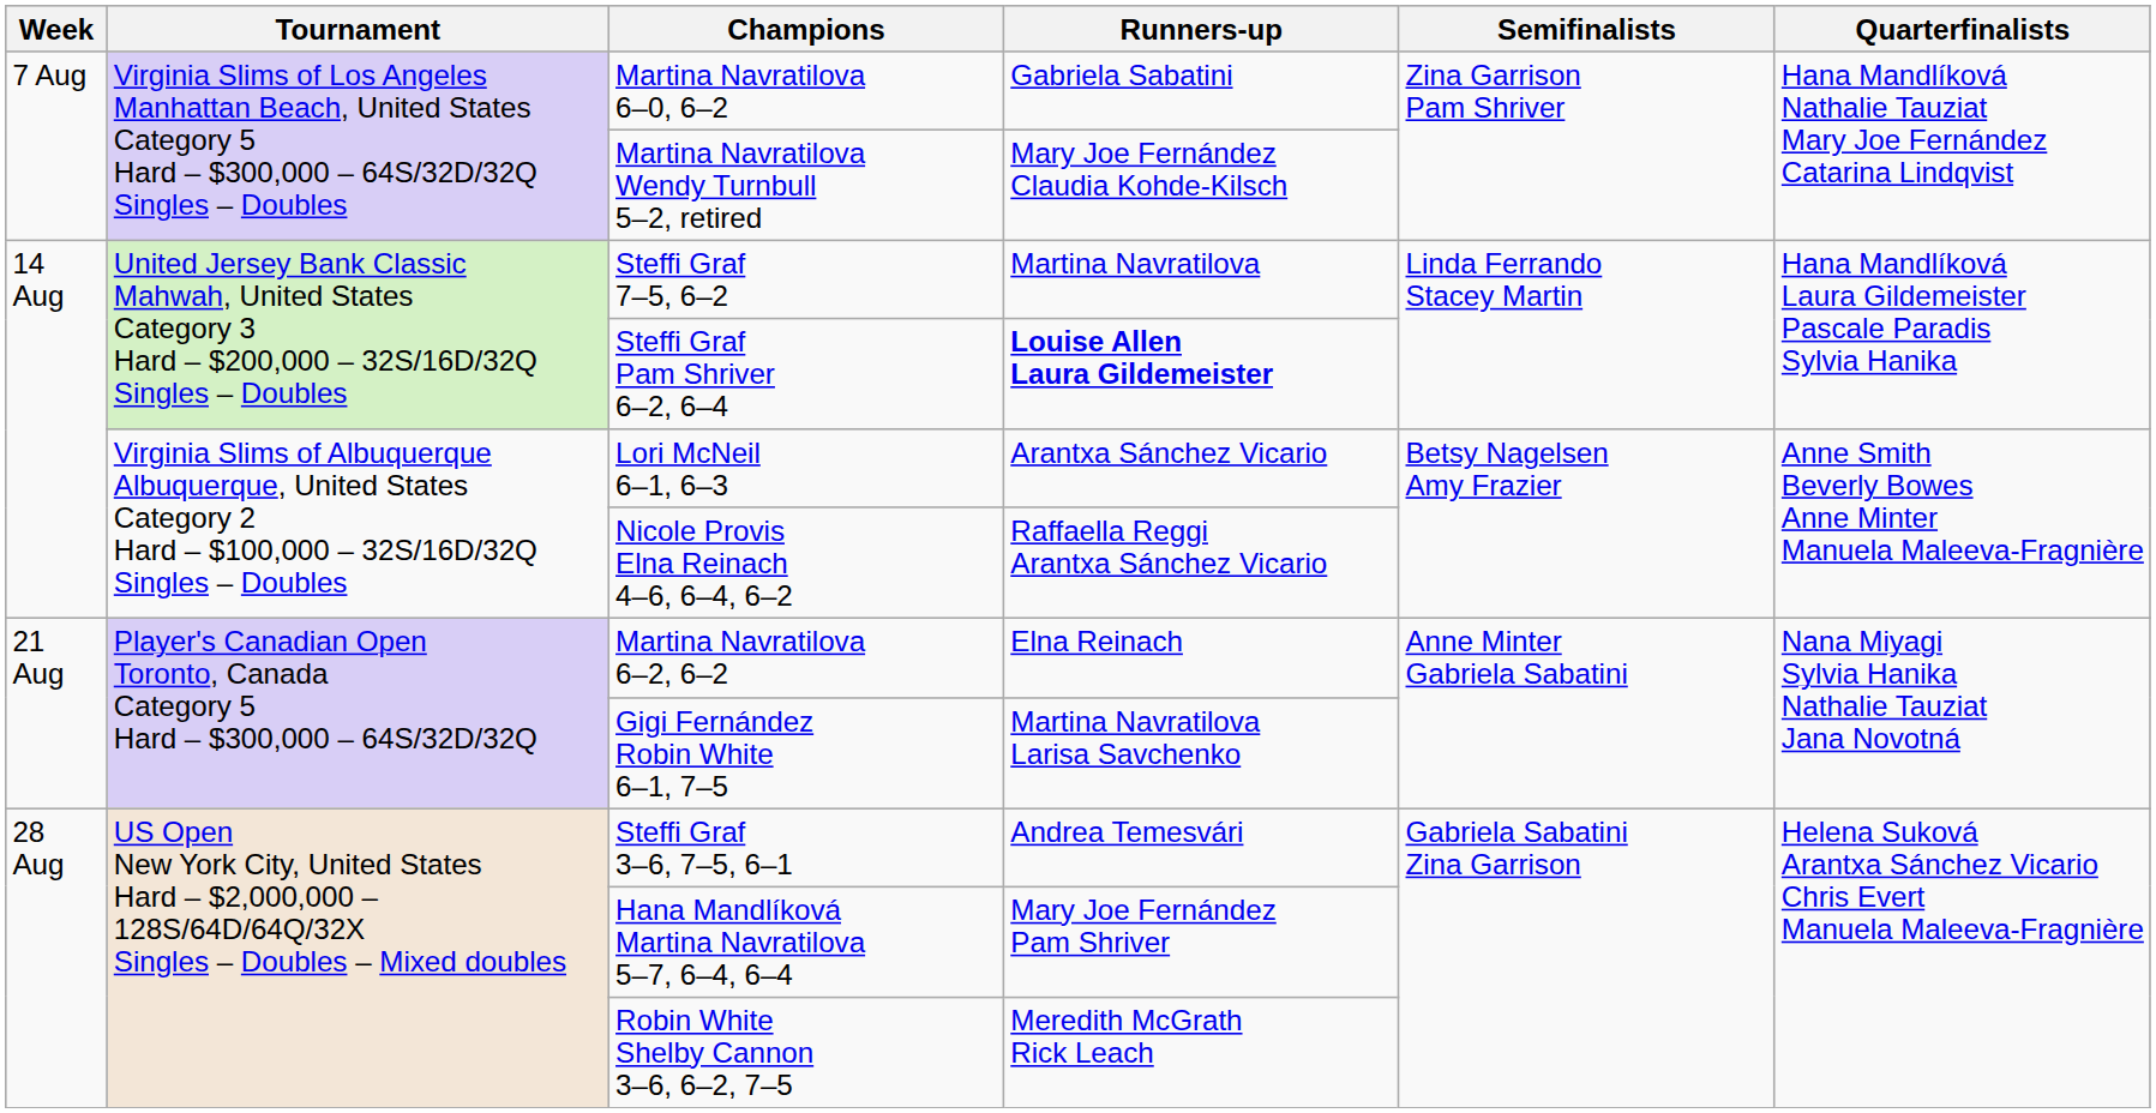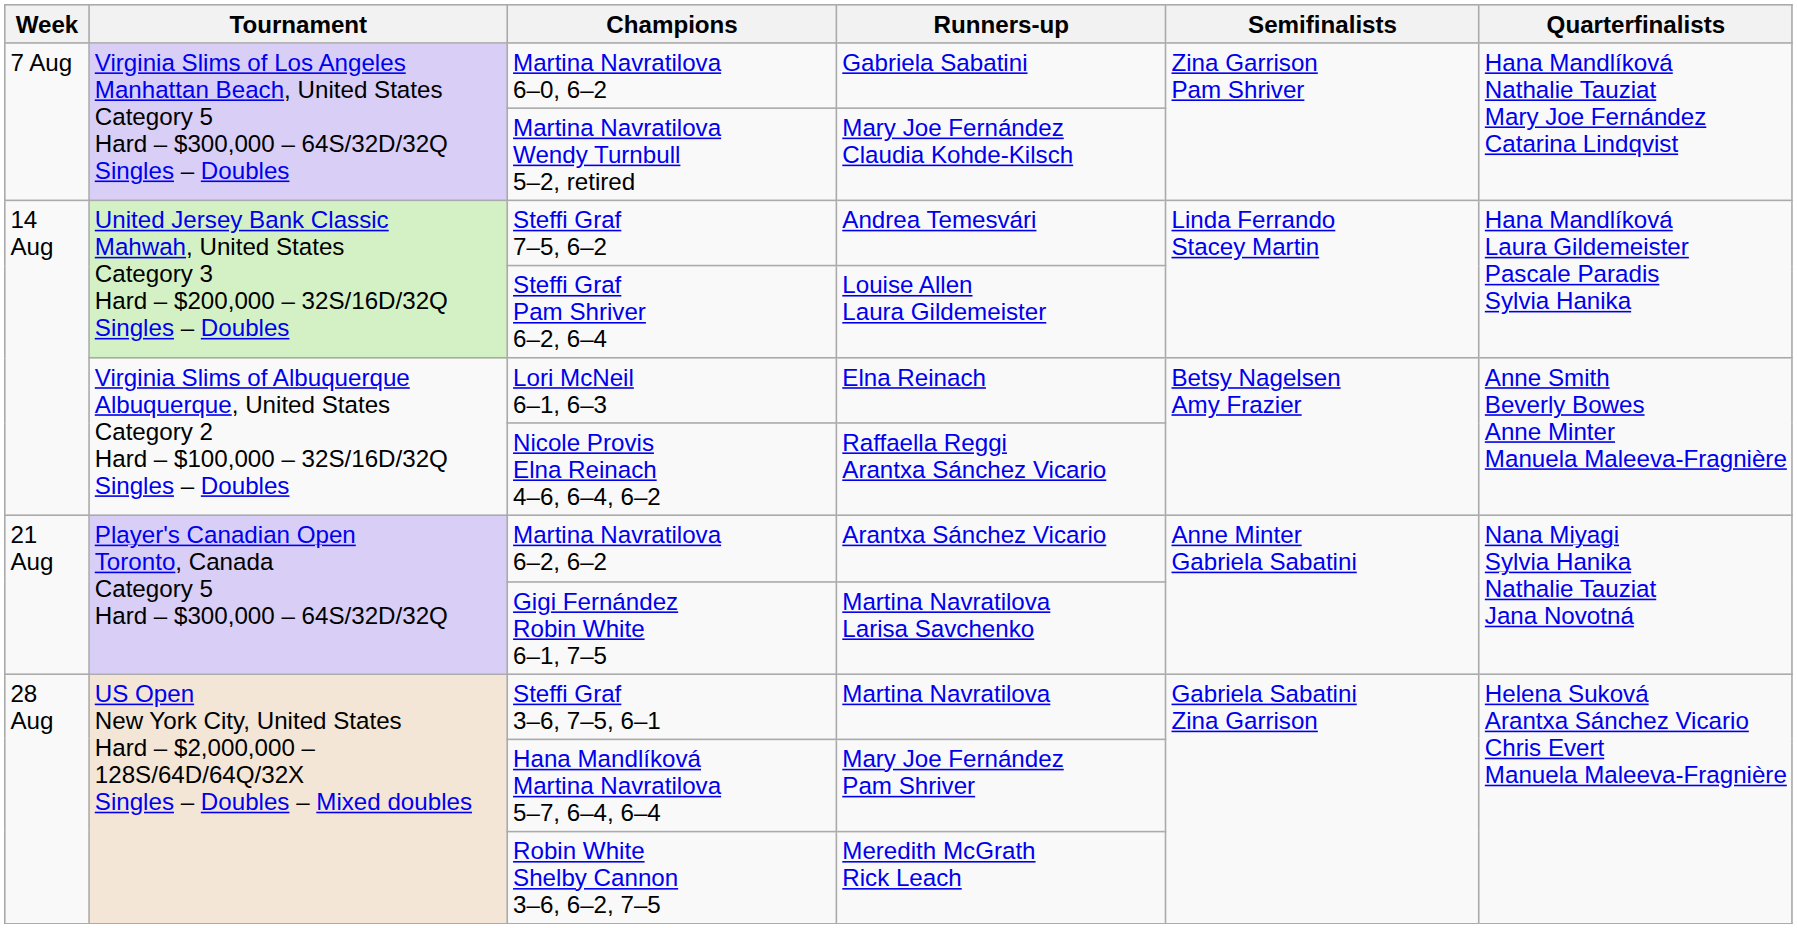 <table class=wikitable style=font-size:95%>
 <tr>
 <th style="width:46px;">Week</th>
 <th style="width:256px;">Tournament</th>
 <th style="width:200px;">Champions</th>
 <th style="width:200px;">Runners-up</th>
 <th style="width:190px;">Semifinalists</th>
 <th style="width:190px;">Quarterfinalists</th>
 </tr>
 <tr valign="top">
 <td rowspan=2>7 Aug</td>
 <td rowspan=2 style="background:#d8cef6;"><a href='#'>Virginia Slims of Los Angeles</a><br><a href='#'>Manhattan Beach</a>, United States<br>Category 5  <br>Hard – $300,000 – 64S/32D/32Q <br><a href='#'>Singles</a> – <a href='#'>Doubles</a></td>
 <td> <a href='#'>Martina Navratilova</a><br>6–0, 6–2</td>
 <td> <a href='#'>Gabriela Sabatini</a></td>
 <td rowspan=2> <a href='#'>Zina Garrison</a><br> <a href='#'>Pam Shriver</a></td>
 <td rowspan=2> <a href='#'>Hana Mandlíková</a><br> <a href='#'>Nathalie Tauziat</a><br> <a href='#'>Mary Joe Fernández</a><br> <a href='#'>Catarina Lindqvist</a></td>
 </tr>
 <tr valign="top">
 <td> <a href='#'>Martina Navratilova</a><br> <a href='#'>Wendy Turnbull</a><br>5–2, retired</td>
 <td> <a href='#'>Mary Joe Fernández</a><br> <a href='#'>Claudia Kohde-Kilsch</a></td>
 </tr>
 <tr valign="top">
 <td rowspan=4>14 Aug</td>
 <td rowspan=2 style="background:#D4F1C5;"><a href='#'>United Jersey Bank Classic</a><br><a href='#'>Mahwah</a>, United States<br>Category 3  <br>Hard – $200,000 – 32S/16D/32Q <br><a href='#'>Singles</a> – <a href='#'>Doubles</a></td>
 <td> <a href='#'>Steffi Graf</a><br>7–5, 6–2</td>
-<td> <a href='#'>Martina Navratilova</a></td>
+<td> <a href='#'>Andrea Temesvári</a></td>
 <td rowspan=2> <a href='#'>Linda Ferrando</a><br> <a href='#'>Stacey Martin</a></td>
 <td rowspan=2> <a href='#'>Hana Mandlíková</a><br> <a href='#'>Laura Gildemeister</a><br> <a href='#'>Pascale Paradis</a><br> <a href='#'>Sylvia Hanika</a></td>
 </tr>
 <tr valign="top">
 <td> <a href='#'>Steffi Graf</a><br> <a href='#'>Pam Shriver</a><br>6–2, 6–4</td>
-<td><strong> <a href='#'>Louise Allen</a><br> <a href='#'>Laura Gildemeister</a></strong></td>
+<td> <a href='#'>Louise Allen</a><br> <a href='#'>Laura Gildemeister</a></td>
 </tr>
 <tr valign="top">
 <td rowspan=2><a href='#'>Virginia Slims of Albuquerque</a><br><a href='#'>Albuquerque</a>, United States<br>Category 2  <br>Hard – $100,000 – 32S/16D/32Q <br><a href='#'>Singles</a> – <a href='#'>Doubles</a></td>
 <td> <a href='#'>Lori McNeil</a><br>6–1, 6–3</td>
-<td> <a href='#'>Arantxa Sánchez Vicario</a></td>
+<td> <a href='#'>Elna Reinach</a></td>
 <td rowspan=2> <a href='#'>Betsy Nagelsen</a><br> <a href='#'>Amy Frazier</a></td>
 <td rowspan=2> <a href='#'>Anne Smith</a><br> <a href='#'>Beverly Bowes</a><br> <a href='#'>Anne Minter</a><br> <a href='#'>Manuela Maleeva-Fragnière</a></td>
 </tr>
 <tr valign="top">
 <td> <a href='#'>Nicole Provis</a><br> <a href='#'>Elna Reinach</a><br>4–6, 6–4, 6–2</td>
 <td> <a href='#'>Raffaella Reggi</a><br> <a href='#'>Arantxa Sánchez Vicario</a></td>
 </tr>
 <tr valign="top">
 <td rowspan=2>21 Aug</td>
 <td rowspan=2 style="background:#d8cef6;"><a href='#'>Player's Canadian Open</a><br><a href='#'>Toronto</a>, Canada<br>Category 5  <br>Hard – $300,000 – 64S/32D/32Q</td>
 <td> <a href='#'>Martina Navratilova</a><br>6–2, 6–2</td>
-<td> <a href='#'>Elna Reinach</a></td>
+<td> <a href='#'>Arantxa Sánchez Vicario</a></td>
 <td rowspan=2> <a href='#'>Anne Minter</a><br> <a href='#'>Gabriela Sabatini</a></td>
 <td rowspan=2> <a href='#'>Nana Miyagi</a><br> <a href='#'>Sylvia Hanika</a><br> <a href='#'>Nathalie Tauziat</a><br> <a href='#'>Jana Novotná</a></td>
 </tr>
 <tr valign="top">
 <td> <a href='#'>Gigi Fernández</a><br> <a href='#'>Robin White</a><br>6–1, 7–5</td>
 <td> <a href='#'>Martina Navratilova</a><br> <a href='#'>Larisa Savchenko</a></td>
 </tr>
 <tr valign="top">
 <td rowspan=3>28 Aug</td>
 <td rowspan=3 style="background:#F3E6D7;"><a href='#'>US Open</a><br>New York City, United States<br>Hard – $2,000,000 – 128S/64D/64Q/32X <br><a href='#'>Singles</a> – <a href='#'>Doubles</a> – <a href='#'>Mixed doubles</a></td>
 <td> <a href='#'>Steffi Graf</a><br>3–6, 7–5, 6–1</td>
-<td> <a href='#'>Andrea Temesvári</a></td>
+<td> <a href='#'>Martina Navratilova</a></td>
 <td rowspan=3> <a href='#'>Gabriela Sabatini</a><br> <a href='#'>Zina Garrison</a></td>
 <td rowspan=3> <a href='#'>Helena Suková</a><br> <a href='#'>Arantxa Sánchez Vicario</a><br> <a href='#'>Chris Evert</a><br> <a href='#'>Manuela Maleeva-Fragnière</a></td>
 </tr>
 <tr valign="top">
 <td> <a href='#'>Hana Mandlíková</a><br> <a href='#'>Martina Navratilova</a><br>5–7, 6–4, 6–4</td>
 <td> <a href='#'>Mary Joe Fernández</a><br> <a href='#'>Pam Shriver</a></td>
 </tr>
 <tr valign="top">
 <td> <a href='#'>Robin White</a><br> <a href='#'>Shelby Cannon</a><br>3–6, 6–2, 7–5</td>
 <td> <a href='#'>Meredith McGrath</a><br> <a href='#'>Rick Leach</a></td>
 </tr>
 </table>
